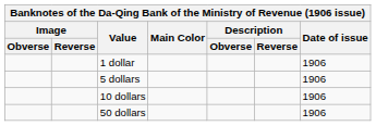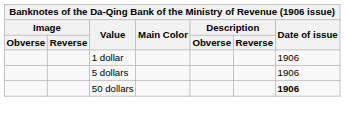 <table class="wikitable" style="font-size: 90%">
 <tr>
 <th colspan=7>Banknotes of the Da-Qing Bank of the Ministry of Revenue (1906 issue)</th>
 </tr>
 <tr>
 <th colspan=2>Image</th>
 <th rowspan=2>Value</th>
 <th rowspan=2>Main Color</th>
 <th colspan=2>Description</th>
 <th rowspan=2>Date of issue</th>
 </tr>
 <tr>
 <th>Obverse</th>
 <th>Reverse</th>
 <th>Obverse</th>
 <th>Reverse</th>
 </tr>
 <tr>
 <td></td>
 <td></td>
 <td>1 dollar</td>
 <td></td>
 <td></td>
 <td></td>
 <td>1906</td>
 </tr>
 <tr>
 <td></td>
 <td></td>
 <td>5 dollars</td>
 <td></td>
 <td></td>
 <td></td>
 <td>1906</td>
 </tr>
 <tr>
 <td></td>
 <td></td>
-<td>10 dollars</td>
-<td></td>
-<td></td>
-<td></td>
-<td>1906</td>
-</tr>
-<tr>
-<td></td>
-<td></td>
 <td>50 dollars</td>
 <td></td>
 <td></td>
 <td></td>
-<td>1906</td>
+<td><strong>1906</strong></td>
 </tr>
 </table>
